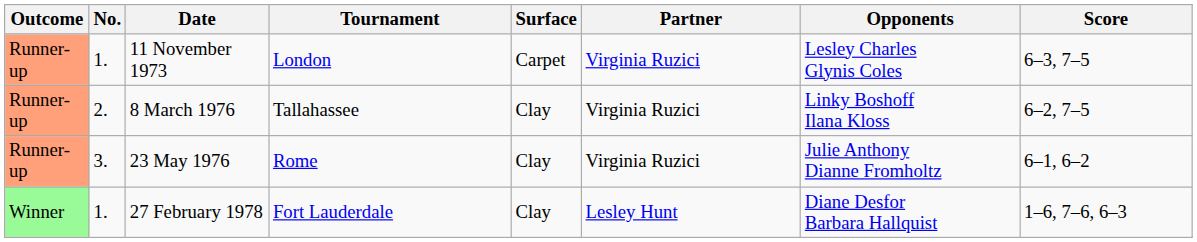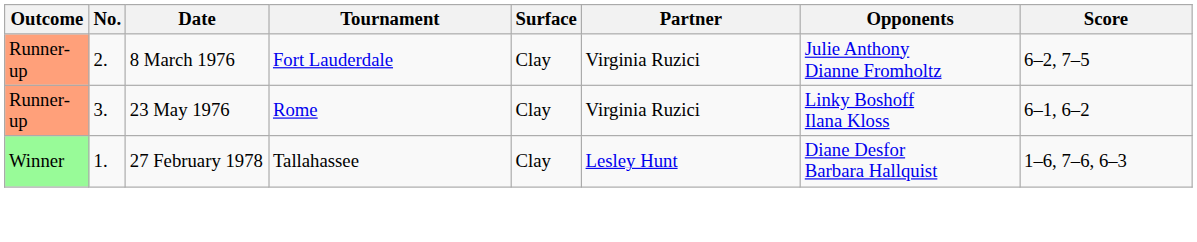 <table class="sortable wikitable">
 <tr>
 <th style="width:65px">Outcome</th>
 <th style="width:20px" class="unsortable">No.</th>
 <th style="width:115px">Date</th>
 <th style="width:200px">Tournament</th>
 <th style="width:50px">Surface</th>
 <th style="width:180px">Partner</th>
 <th style="width:180px">Opponents</th>
 <th style="width:140px" class="unsortable">Score</th>
 </tr>
 <tr>
 <td style="background:#ffa07a;">Runner-up</td>
-<td>1.</td>
-<td>11 November 1973</td>
-<td><a href='#'>London</a></td>
-<td>Carpet</td>
-<td> <a href='#'>Virginia Ruzici</a></td>
-<td> <a href='#'>Lesley Charles</a> <br>  <a href='#'>Glynis Coles</a></td>
-<td>6–3, 7–5</td>
-</tr>
-<tr>
-<td style="background:#ffa07a;">Runner-up</td>
 <td>2.</td>
 <td>8 March 1976</td>
-<td>Tallahassee</td>
+<td><a href='#'>Fort Lauderdale</a></td>
 <td>Clay</td>
 <td> Virginia Ruzici</td>
-<td> <a href='#'>Linky Boshoff</a> <br>  <a href='#'>Ilana Kloss</a></td>
+<td> <a href='#'>Julie Anthony</a> <br>  <a href='#'>Dianne Fromholtz</a></td>
 <td>6–2, 7–5</td>
 </tr>
 <tr>
 <td style="background:#ffa07a;">Runner-up</td>
 <td>3.</td>
 <td>23 May 1976</td>
 <td><a href='#'>Rome</a></td>
 <td>Clay</td>
 <td> Virginia Ruzici</td>
-<td> <a href='#'>Julie Anthony</a> <br>  <a href='#'>Dianne Fromholtz</a></td>
+<td> <a href='#'>Linky Boshoff</a> <br>  <a href='#'>Ilana Kloss</a></td>
 <td>6–1, 6–2</td>
 </tr>
 <tr>
 <td style="background:#98fb98;">Winner</td>
 <td>1.</td>
 <td>27 February 1978</td>
-<td><a href='#'>Fort Lauderdale</a></td>
+<td>Tallahassee</td>
 <td>Clay</td>
 <td> <a href='#'>Lesley Hunt</a></td>
 <td> <a href='#'>Diane Desfor</a> <br>  <a href='#'>Barbara Hallquist</a></td>
 <td>1–6, 7–6, 6–3</td>
 </tr>
 </table>
